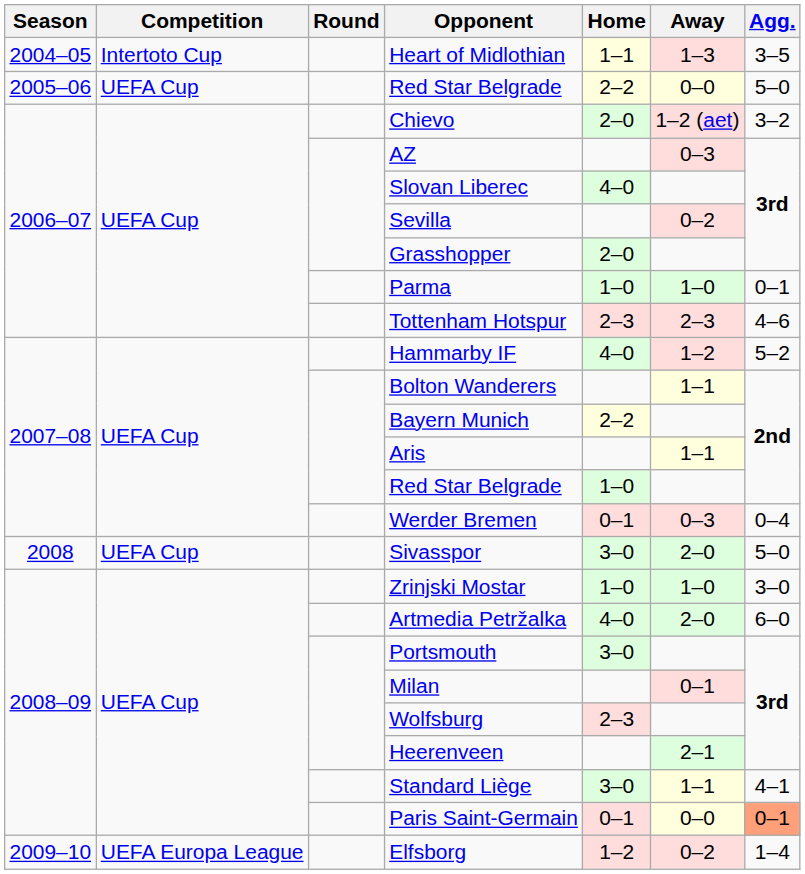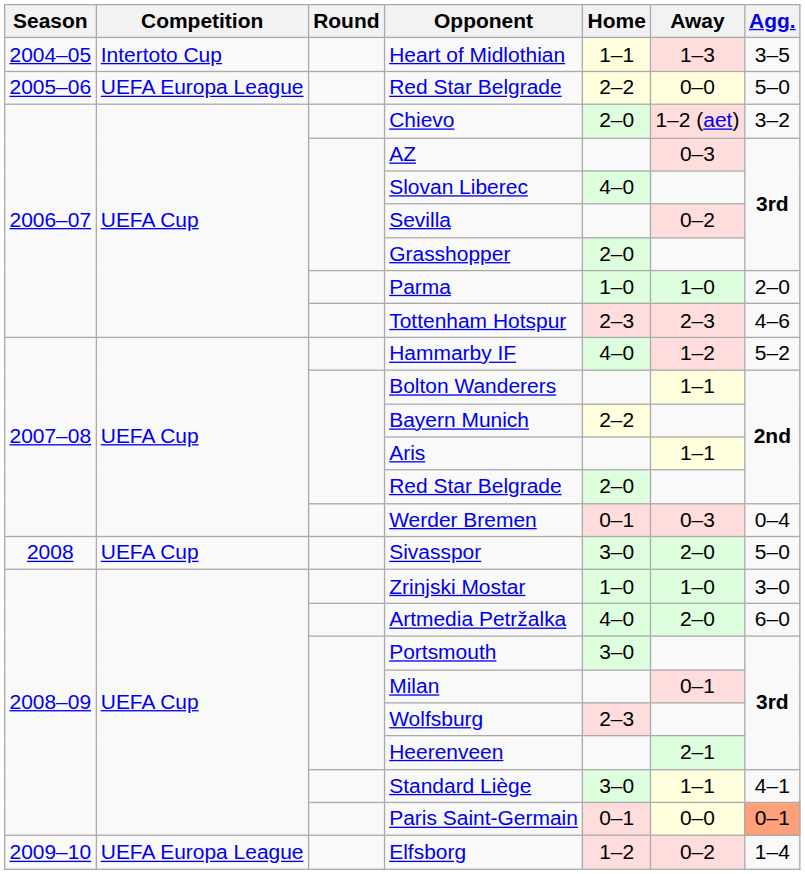 <table class="wikitable collapsible collapsed" style="text-align: center;">
 <tr>
 <th>Season</th>
 <th>Competition</th>
 <th>Round</th>
 <th>Opponent</th>
 <th>Home</th>
 <th>Away</th>
 <th><a href='#'>Agg.</a></th>
 </tr>
 <tr>
 <td><a href='#'>2004–05</a></td>
 <td align="left"><a href='#'>Intertoto Cup</a></td>
 <td></td>
 <td align="left"> <a href='#'>Heart of Midlothian</a></td>
 <td bgcolor="#ffffdd">1–1</td>
 <td bgcolor="#ffdddd">1–3</td>
 <td>3–5</td>
 </tr>
 <tr>
 <td><a href='#'>2005–06</a></td>
-<td align="left"><a href='#'>UEFA Cup</a></td>
+<td align="left"><a href='#'>UEFA Europa League</a></td>
 <td></td>
 <td align="left"> <a href='#'>Red Star Belgrade</a></td>
 <td bgcolor="#ffffdd">2–2</td>
 <td bgcolor="#ffffdd">0–0</td>
 <td>5–0</td>
 </tr>
 <tr>
 <td rowspan=7><a href='#'>2006–07</a></td>
 <td rowspan=7 align="left"><a href='#'>UEFA Cup</a></td>
 <td></td>
 <td align="left"> <a href='#'>Chievo</a></td>
 <td bgcolor="#ddffdd">2–0</td>
 <td bgcolor="#ffdddd">1–2 (<a href='#'>aet</a>)</td>
 <td>3–2</td>
 </tr>
 <tr>
 <td rowspan=4></td>
 <td align="left"> <a href='#'>AZ</a></td>
 <td></td>
 <td bgcolor="#ffdddd">0–3</td>
 <td rowspan=4><strong>3rd</strong></td>
 </tr>
 <tr>
 <td align="left"> <a href='#'>Slovan Liberec</a></td>
 <td bgcolor="#ddffdd">4–0</td>
 <td></td>
 </tr>
 <tr>
 <td align="left"> <a href='#'>Sevilla</a></td>
 <td></td>
 <td bgcolor="#ffdddd">0–2</td>
 </tr>
 <tr>
 <td align="left"> <a href='#'>Grasshopper</a></td>
 <td bgcolor="#ddffdd">2–0</td>
 <td></td>
 </tr>
 <tr>
 <td></td>
 <td align="left"> <a href='#'>Parma</a></td>
 <td bgcolor="#ddffdd">1–0</td>
 <td bgcolor="#ddffdd">1–0</td>
-<td>0–1</td>
+<td>2–0</td>
 </tr>
 <tr>
 <td></td>
 <td align="left"> <a href='#'>Tottenham Hotspur</a></td>
 <td bgcolor="#ffdddd">2–3</td>
 <td bgcolor="#ffdddd">2–3</td>
 <td>4–6</td>
 </tr>
 <tr>
 <td rowspan=6><a href='#'>2007–08</a></td>
 <td rowspan=6 align="left"><a href='#'>UEFA Cup</a></td>
 <td></td>
 <td align="left"> <a href='#'>Hammarby IF</a></td>
 <td bgcolor="#ddffdd">4–0</td>
 <td bgcolor="#ffdddd">1–2</td>
 <td>5–2</td>
 </tr>
 <tr>
 <td rowspan=4></td>
 <td align="left"> <a href='#'>Bolton Wanderers</a></td>
 <td></td>
 <td bgcolor="#ffffdd">1–1</td>
 <td rowspan=4><strong>2nd</strong></td>
 </tr>
 <tr>
 <td align="left"> <a href='#'>Bayern Munich</a></td>
 <td bgcolor="#ffffdd">2–2</td>
 <td></td>
 </tr>
 <tr>
 <td align="left"> <a href='#'>Aris</a></td>
 <td></td>
 <td bgcolor="#ffffdd">1–1</td>
 </tr>
 <tr>
 <td align="left"> <a href='#'>Red Star Belgrade</a></td>
-<td bgcolor="#ddffdd">1–0</td>
+<td bgcolor="#ddffdd">2–0</td>
 <td></td>
 </tr>
 <tr>
 <td></td>
 <td align="left"> <a href='#'>Werder Bremen</a></td>
 <td bgcolor="#ffdddd">0–1</td>
 <td bgcolor="#ffdddd">0–3</td>
 <td>0–4</td>
 </tr>
 <tr>
 <td><a href='#'>2008</a></td>
 <td align="left"><a href='#'>UEFA Cup</a></td>
 <td></td>
 <td align="left"> <a href='#'>Sivasspor</a></td>
 <td bgcolor="#ddffdd">3–0</td>
 <td bgcolor="#ddffdd">2–0</td>
 <td>5–0</td>
 </tr>
 <tr>
 <td rowspan=8><a href='#'>2008–09</a></td>
 <td rowspan=8 align="left"><a href='#'>UEFA Cup</a></td>
 <td></td>
 <td align="left"> <a href='#'>Zrinjski Mostar</a></td>
 <td bgcolor="#ddffdd">1–0</td>
 <td bgcolor="#ddffdd">1–0</td>
 <td>3–0</td>
 </tr>
 <tr>
 <td></td>
 <td align="left"> <a href='#'>Artmedia Petržalka</a></td>
 <td bgcolor="#ddffdd">4–0</td>
 <td bgcolor="#ddffdd">2–0</td>
 <td>6–0</td>
 </tr>
 <tr>
 <td rowspan=4></td>
 <td align="left"> <a href='#'>Portsmouth</a></td>
 <td bgcolor="#ddffdd">3–0</td>
 <td></td>
 <td rowspan=4><strong>3rd</strong></td>
 </tr>
 <tr>
 <td align="left"> <a href='#'>Milan</a></td>
 <td></td>
 <td bgcolor="#ffdddd">0–1</td>
 </tr>
 <tr>
 <td align="left"> <a href='#'>Wolfsburg</a></td>
 <td bgcolor="#ffdddd">2–3</td>
 <td></td>
 </tr>
 <tr>
 <td align="left"> <a href='#'>Heerenveen</a></td>
 <td></td>
 <td bgcolor="#ddffdd">2–1</td>
 </tr>
 <tr>
 <td></td>
 <td align="left"> <a href='#'>Standard Liège</a></td>
 <td bgcolor="#ddffdd">3–0</td>
 <td bgcolor="#ffffdd">1–1</td>
 <td>4–1</td>
 </tr>
 <tr>
 <td></td>
 <td align="left"> <a href='#'>Paris Saint-Germain</a></td>
 <td bgcolor="#ffdddd">0–1</td>
 <td bgcolor="#ffffdd">0–0</td>
 <td style="background: lightsalmon;">0–1</td>
 </tr>
 <tr>
 <td><a href='#'>2009–10</a></td>
 <td align="left"><a href='#'>UEFA Europa League</a></td>
 <td></td>
 <td align="left"> <a href='#'>Elfsborg</a></td>
 <td bgcolor="#ffdddd">1–2</td>
 <td bgcolor="#ffdddd">0–2</td>
 <td>1–4</td>
 </tr>
 </table>
